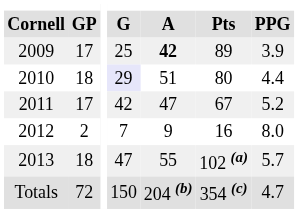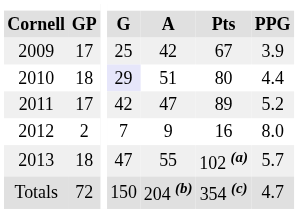 <table BORDER="0" CELLPADDING="3" CELLSPACING="0">
 <tr style="text-align:center; background:#e0e0e0;">
 <th colspan="2" style="background:#fff;"></th>
 <th rowspan="99" style="background:#fff;"></th>
 </tr>
 <tr style="text-align:center; background:#e0e0e0;">
 <th>Cornell</th>
 <th>GP</th>
 <th>G</th>
 <th>A</th>
 <th>Pts</th>
 <th>PPG</th>
 </tr>
 <tr style="text-align:center; background:#f0f0f0;">
 <td>2009</td>
 <td>17</td>
 <td>25</td>
-<td><strong>42</strong></td>
-<td>89</td>
+<td>42</td>
+<td>67</td>
 <td>3.9</td>
 </tr>
 <tr style="text-align:center;">
 <td>2010</td>
 <td>18</td>
 <td style="background: lavender;">29</td>
 <td>51</td>
 <td>80</td>
 <td>4.4</td>
 </tr>
 <tr style="text-align:center; background:#f0f0f0;">
 <td>2011</td>
 <td>17</td>
 <td>42</td>
 <td>47</td>
-<td>67</td>
+<td>89</td>
 <td>5.2</td>
 </tr>
 <tr style="text-align:center;">
 <td>2012</td>
 <td>2</td>
 <td>7</td>
 <td>9</td>
 <td>16</td>
 <td>8.0</td>
 </tr>
 <tr style="text-align:center; background:#f0f0f0;">
 <td>2013</td>
 <td>18</td>
 <td>47</td>
 <td>55</td>
 <td>102 <sup><strong><em>(a)</em></strong></sup></td>
 <td>5.7</td>
 </tr>
 <tr style="text-align:center; background:#e0e0e0;">
 <td>Totals</td>
 <td>72</td>
 <td>150</td>
 <td>204 <sup><strong><em>(b)</em></strong></sup></td>
 <td>354 <sup><strong><em>(c)</em></strong></sup></td>
 <td>4.7</td>
 </tr>
 </table>
